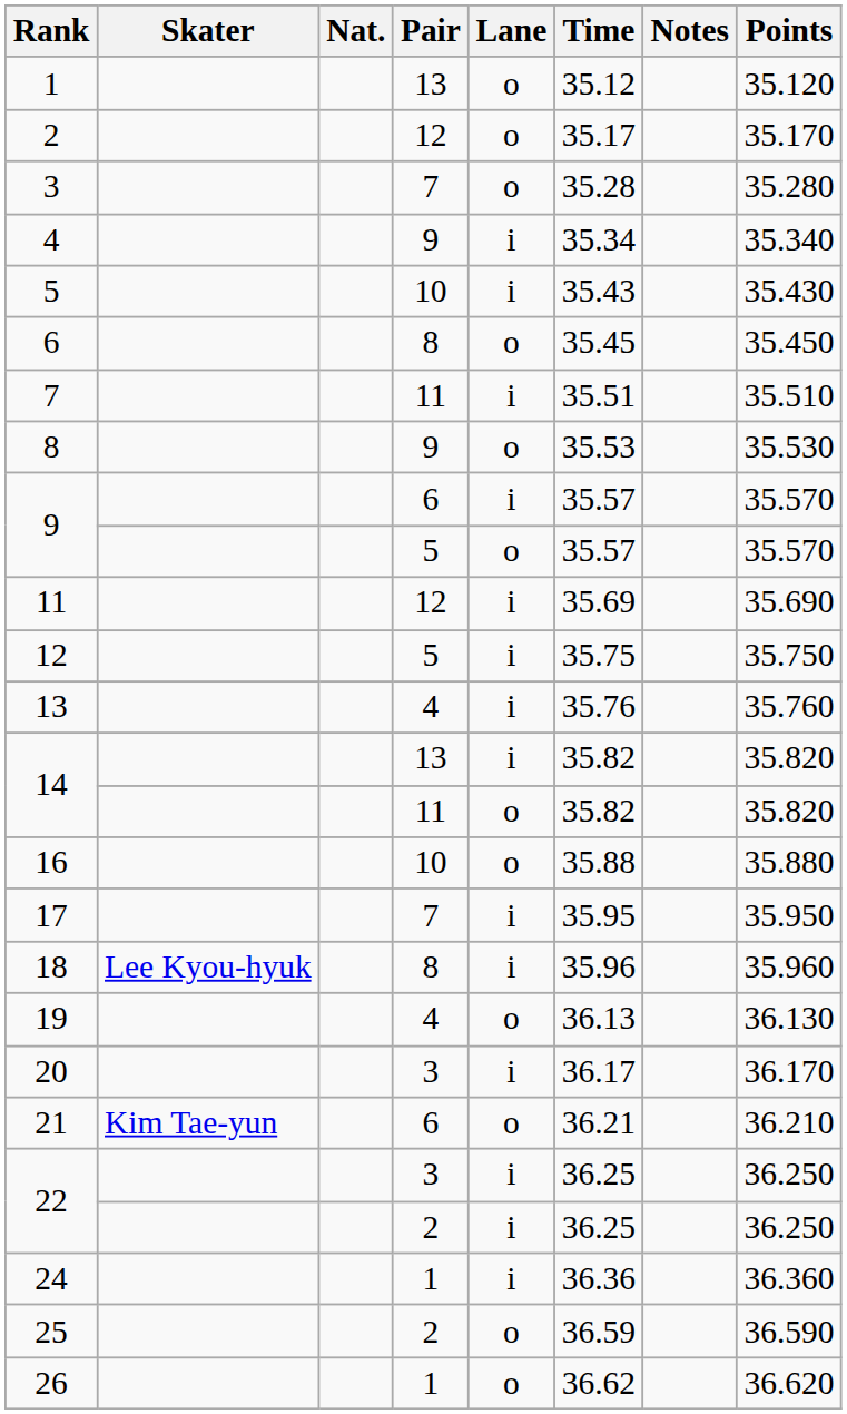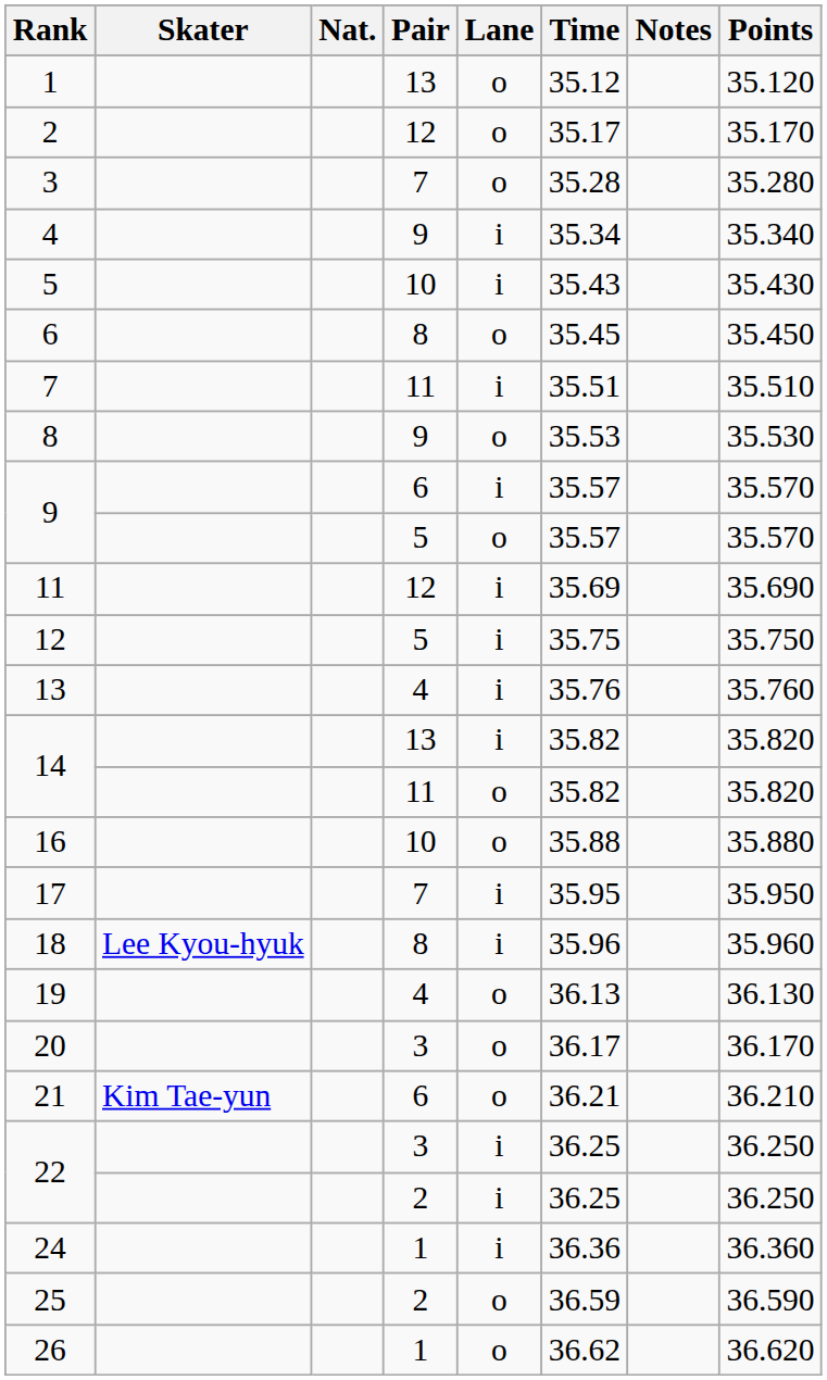 <table class="wikitable sortable" border="1" style="text-align:center">
 <tr>
 <th>Rank</th>
 <th>Skater</th>
 <th>Nat.</th>
 <th>Pair</th>
 <th>Lane</th>
 <th>Time</th>
 <th>Notes</th>
 <th>Points</th>
 </tr>
 <tr>
 <td>1</td>
 <td align=left></td>
 <td></td>
 <td>13</td>
 <td>o</td>
 <td>35.12</td>
 <td></td>
 <td>35.120</td>
 </tr>
 <tr>
 <td>2</td>
 <td align=left></td>
 <td></td>
 <td>12</td>
 <td>o</td>
 <td>35.17</td>
 <td></td>
 <td>35.170</td>
 </tr>
 <tr>
 <td>3</td>
 <td align=left></td>
 <td></td>
 <td>7</td>
 <td>o</td>
 <td>35.28</td>
 <td></td>
 <td>35.280</td>
 </tr>
 <tr>
 <td>4</td>
 <td align=left></td>
 <td></td>
 <td>9</td>
 <td>i</td>
 <td>35.34</td>
 <td></td>
 <td>35.340</td>
 </tr>
 <tr>
 <td>5</td>
 <td align=left></td>
 <td></td>
 <td>10</td>
 <td>i</td>
 <td>35.43</td>
 <td></td>
 <td>35.430</td>
 </tr>
 <tr>
 <td>6</td>
 <td align=left></td>
 <td></td>
 <td>8</td>
 <td>o</td>
 <td>35.45</td>
 <td></td>
 <td>35.450</td>
 </tr>
 <tr>
 <td>7</td>
 <td align=left></td>
 <td></td>
 <td>11</td>
 <td>i</td>
 <td>35.51</td>
 <td></td>
 <td>35.510</td>
 </tr>
 <tr>
 <td>8</td>
 <td align=left></td>
 <td></td>
 <td>9</td>
 <td>o</td>
 <td>35.53</td>
 <td></td>
 <td>35.530</td>
 </tr>
 <tr>
 <td rowspan=2>9</td>
 <td align=left></td>
 <td></td>
 <td>6</td>
 <td>i</td>
 <td>35.57</td>
 <td></td>
 <td>35.570</td>
 </tr>
 <tr>
 <td align=left></td>
 <td></td>
 <td>5</td>
 <td>o</td>
 <td>35.57</td>
 <td></td>
 <td>35.570</td>
 </tr>
 <tr>
 <td>11</td>
 <td align=left></td>
 <td></td>
 <td>12</td>
 <td>i</td>
 <td>35.69</td>
 <td></td>
 <td>35.690</td>
 </tr>
 <tr>
 <td>12</td>
 <td align=left></td>
 <td></td>
 <td>5</td>
 <td>i</td>
 <td>35.75</td>
 <td></td>
 <td>35.750</td>
 </tr>
 <tr>
 <td>13</td>
 <td align=left></td>
 <td></td>
 <td>4</td>
 <td>i</td>
 <td>35.76</td>
 <td></td>
 <td>35.760</td>
 </tr>
 <tr>
 <td rowspan=2>14</td>
 <td align=left></td>
 <td></td>
 <td>13</td>
 <td>i</td>
 <td>35.82</td>
 <td></td>
 <td>35.820</td>
 </tr>
 <tr>
 <td align=left></td>
 <td></td>
 <td>11</td>
 <td>o</td>
 <td>35.82</td>
 <td></td>
 <td>35.820</td>
 </tr>
 <tr>
 <td>16</td>
 <td align=left></td>
 <td></td>
 <td>10</td>
 <td>o</td>
 <td>35.88</td>
 <td></td>
 <td>35.880</td>
 </tr>
 <tr>
 <td>17</td>
 <td align=left></td>
 <td></td>
 <td>7</td>
 <td>i</td>
 <td>35.95</td>
 <td></td>
 <td>35.950</td>
 </tr>
 <tr>
 <td>18</td>
 <td align=left><a href='#'>Lee Kyou-hyuk</a></td>
 <td></td>
 <td>8</td>
 <td>i</td>
 <td>35.96</td>
 <td></td>
 <td>35.960</td>
 </tr>
 <tr>
 <td>19</td>
 <td align=left></td>
 <td></td>
 <td>4</td>
 <td>o</td>
 <td>36.13</td>
 <td></td>
 <td>36.130</td>
 </tr>
 <tr>
 <td>20</td>
 <td align=left></td>
 <td></td>
 <td>3</td>
-<td>i</td>
+<td>o</td>
 <td>36.17</td>
 <td></td>
 <td>36.170</td>
 </tr>
 <tr>
 <td>21</td>
 <td align=left><a href='#'>Kim Tae-yun</a></td>
 <td></td>
 <td>6</td>
 <td>o</td>
 <td>36.21</td>
 <td></td>
 <td>36.210</td>
 </tr>
 <tr>
 <td rowspan=2>22</td>
 <td align=left></td>
 <td></td>
 <td>3</td>
 <td>i</td>
 <td>36.25</td>
 <td></td>
 <td>36.250</td>
 </tr>
 <tr>
 <td align=left></td>
 <td></td>
 <td>2</td>
 <td>i</td>
 <td>36.25</td>
 <td></td>
 <td>36.250</td>
 </tr>
 <tr>
 <td>24</td>
 <td align=left></td>
 <td></td>
 <td>1</td>
 <td>i</td>
 <td>36.36</td>
 <td></td>
 <td>36.360</td>
 </tr>
 <tr>
 <td>25</td>
 <td align=left></td>
 <td></td>
 <td>2</td>
 <td>o</td>
 <td>36.59</td>
 <td></td>
 <td>36.590</td>
 </tr>
 <tr>
 <td>26</td>
 <td align=left></td>
 <td></td>
 <td>1</td>
 <td>o</td>
 <td>36.62</td>
 <td></td>
 <td>36.620</td>
 </tr>
 </table>
